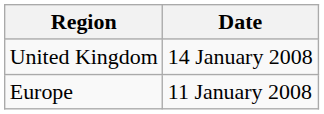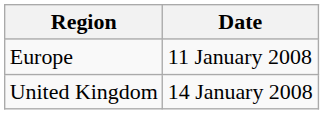 <table class=wikitable>
 <tr>
 <th>Region</th>
 <th>Date</th>
 </tr>
 <tr>
+<td>Europe</td>
+<td>11 January 2008</td>
+</tr>
+<tr>
 <td>United Kingdom</td>
 <td>14 January 2008</td>
 </tr>
-<tr>
-<td>Europe</td>
-<td>11 January 2008</td>
-</tr>
 </table>
